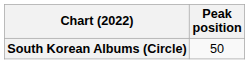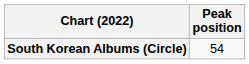 <table class="wikitable plainrowheaders" style="text-align:center">
 <tr>
 <th scope="col">Chart (2022)</th>
 <th scope="col">Peak<br>position</th>
 </tr>
 <tr>
 <th scope="row">South Korean Albums (Circle)</th>
-<td>50</td>
+<td>54</td>
 </tr>
 </table>
